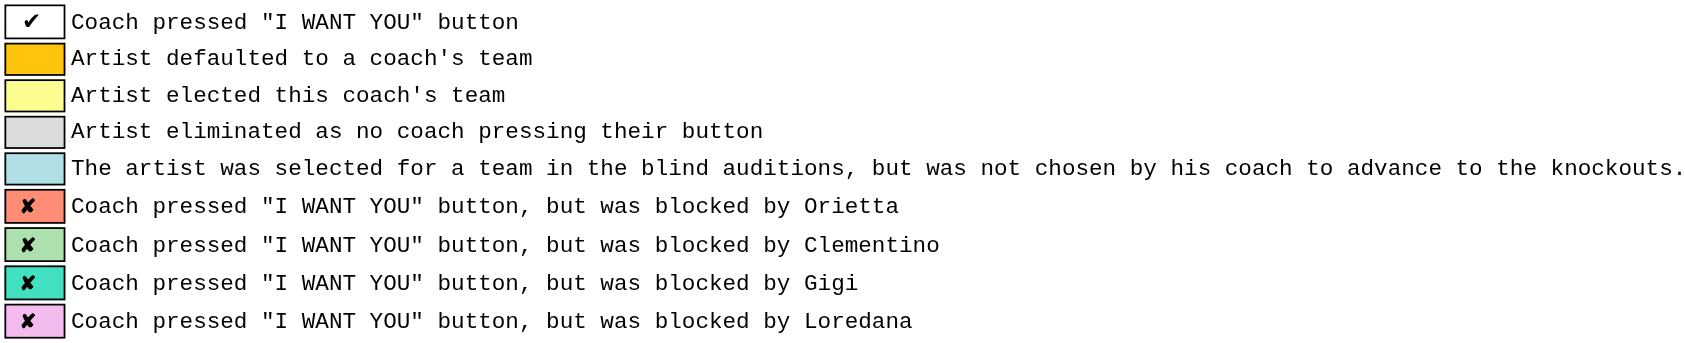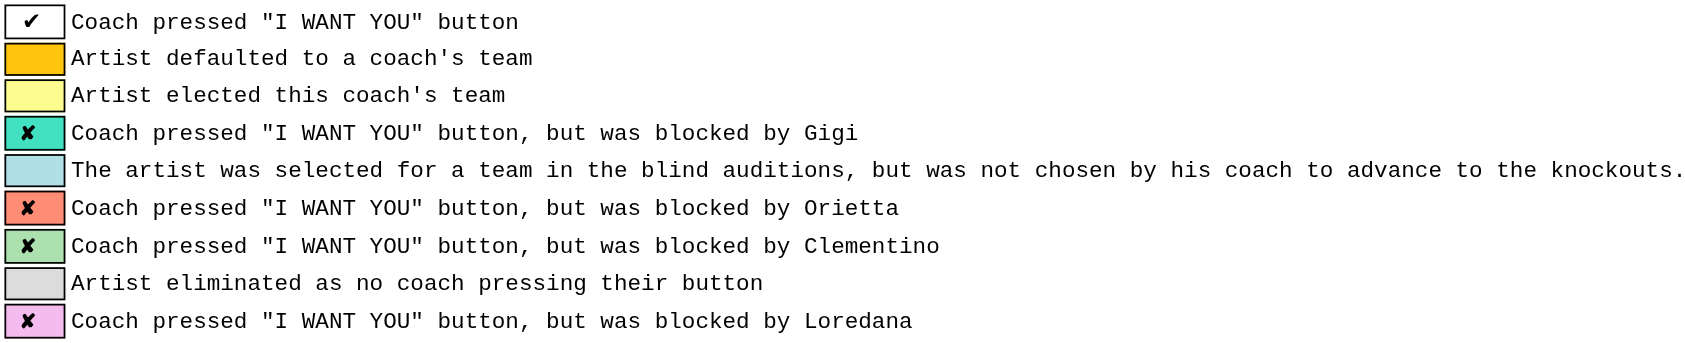 <table class="toccolours" style="font-size: 100%">
 <tr>
 <td style="background: white; border: 1px solid black"> ✔ </td>
 <td>Coach pressed "I WANT YOU" button</td>
 </tr>
 <tr>
 <td style="background:#ffc40c; border: 1px solid black">    </td>
 <td>Artist defaulted to a coach's team</td>
 </tr>
 <tr>
 <td style="background:#fdfc8f; border: 1px solid black">    </td>
 <td>Artist elected this coach's team</td>
 </tr>
 <tr>
-<td style="background:#DCDCDC; border: 1px solid black">    </td>
-<td>Artist eliminated as no coach pressing their button</td>
+<td style="background:#40e0c0; border: 1px solid black"> <strong>✘</strong> </td>
+<td>Coach pressed "I WANT YOU" button, but was blocked by Gigi</td>
 </tr>
 <tr>
 <td style="background:#B0E0E6; border: 1px solid black">    </td>
 <td>The artist was selected for a team in the blind auditions, but was not chosen by his coach to advance to the knockouts.</td>
 </tr>
 <tr>
 <td style="background:#ff8c75; border: 1px solid black"> <strong>✘</strong> </td>
 <td>Coach pressed "I WANT YOU" button, but was blocked by Orietta</td>
 </tr>
 <tr>
 <td style="background:#ace1af; border: 1px solid black"> <strong>✘</strong> </td>
 <td>Coach pressed "I WANT YOU" button, but was blocked by Clementino</td>
 </tr>
 <tr>
-<td style="background:#40e0c0; border: 1px solid black"> <strong>✘</strong> </td>
-<td>Coach pressed "I WANT YOU" button, but was blocked by Gigi</td>
+<td style="background:#DCDCDC; border: 1px solid black">    </td>
+<td>Artist eliminated as no coach pressing their button</td>
 </tr>
 <tr>
 <td style="background:#f4bbee; border: 1px solid black"> <strong>✘</strong> </td>
 <td>Coach pressed "I WANT YOU" button, but was blocked by Loredana</td>
 </tr>
 </table>
